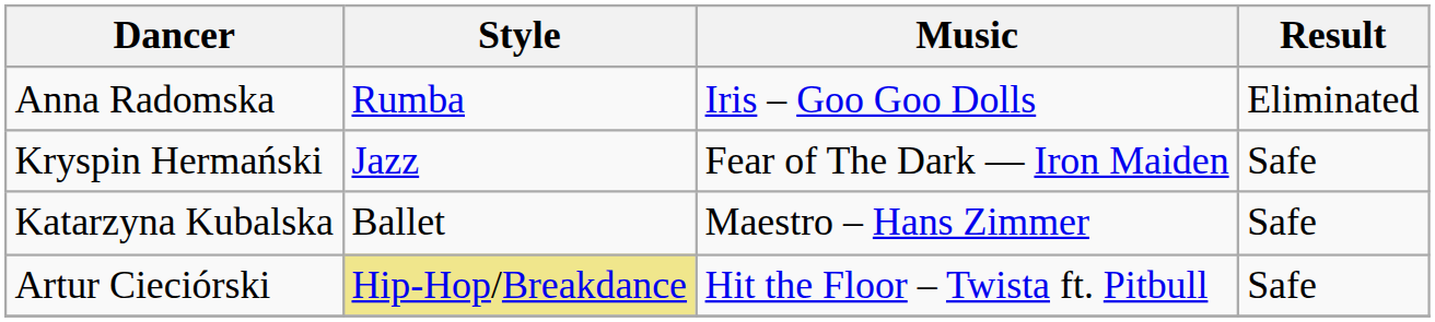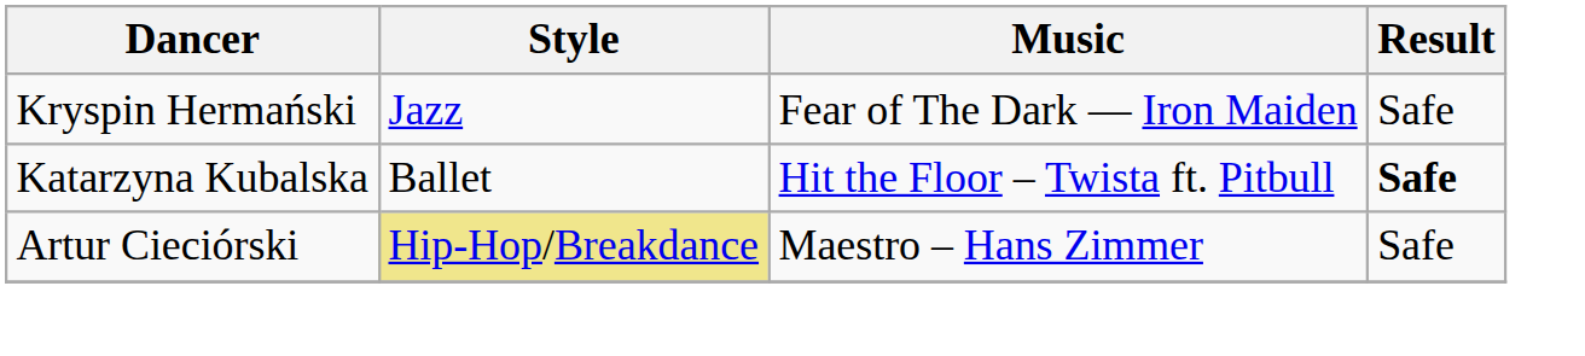 <table class="wikitable">
 <tr>
 <th>Dancer</th>
 <th>Style</th>
 <th>Music</th>
 <th>Result</th>
-</tr>
-<tr>
-<td>Anna Radomska</td>
-<td><a href='#'>Rumba</a></td>
-<td><a href='#'>Iris</a> – <a href='#'>Goo Goo Dolls</a></td>
-<td>Eliminated</td>
 </tr>
 <tr>
 <td>Kryspin Hermański</td>
 <td><a href='#'>Jazz</a></td>
 <td>Fear of The Dark — <a href='#'>Iron Maiden</a></td>
 <td>Safe</td>
 </tr>
 <tr>
 <td>Katarzyna Kubalska</td>
 <td>Ballet</td>
-<td>Maestro – <a href='#'>Hans Zimmer</a></td>
-<td>Safe</td>
+<td><a href='#'>Hit the Floor</a> – <a href='#'>Twista</a> ft. <a href='#'>Pitbull</a></td>
+<td><strong>Safe</strong></td>
 </tr>
 <tr>
 <td>Artur Cieciórski</td>
 <td style="background: khaki;"><a href='#'>Hip-Hop</a>/<a href='#'>Breakdance</a></td>
-<td><a href='#'>Hit the Floor</a> – <a href='#'>Twista</a> ft. <a href='#'>Pitbull</a></td>
+<td>Maestro – <a href='#'>Hans Zimmer</a></td>
 <td>Safe</td>
 </tr>
 <tr>
 </tr>
 </table>
